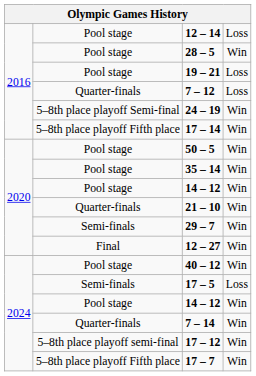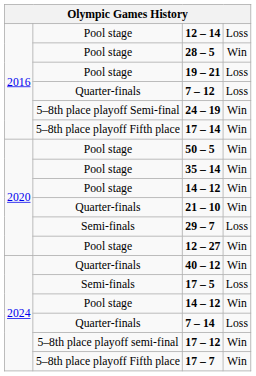 <table class="wikitable" style="text-align: center;font-size:95%;">
 <tr>
 <th colspan=4>Olympic Games History</th>
 </tr>
 <tr>
 <td rowspan=6><a href='#'>2016</a></td>
 <td>Pool stage</td>
 <td align="left"> <strong>12 – 14</strong> </td>
 <td>Loss</td>
 </tr>
 <tr>
 <td>Pool stage</td>
 <td align="left"> <strong>28 – 5</strong> </td>
 <td>Win</td>
 </tr>
 <tr>
 <td>Pool stage</td>
 <td align="left"> <strong>19 – 21</strong> </td>
 <td>Loss</td>
 </tr>
 <tr>
 <td>Quarter-finals</td>
 <td align="left"> <strong>7 – 12</strong> </td>
 <td>Loss</td>
 </tr>
 <tr>
 <td>5–8th place playoff Semi-final</td>
 <td align="left"> <strong>24 – 19</strong> </td>
 <td>Win</td>
 </tr>
 <tr>
 <td>5–8th place playoff Fifth place</td>
 <td align="left"> <strong>17 – 14</strong> </td>
 <td>Win</td>
 </tr>
 <tr>
 <td rowspan=6><a href='#'>2020</a></td>
 <td>Pool stage</td>
 <td align="left"> <strong>50 – 5</strong> </td>
 <td>Win</td>
 </tr>
 <tr>
 <td>Pool stage</td>
 <td align="left"> <strong>35 – 14</strong> </td>
 <td>Win</td>
 </tr>
 <tr>
 <td>Pool stage</td>
 <td align="left"> <strong>14 – 12</strong> </td>
 <td>Win</td>
 </tr>
 <tr>
 <td>Quarter-finals</td>
 <td align="left"> <strong>21 – 10</strong> </td>
 <td>Win</td>
 </tr>
 <tr>
 <td>Semi-finals</td>
 <td align="left"> <strong>29 – 7</strong> </td>
-<td>Win</td>
+<td>Loss</td>
 </tr>
 <tr>
-<td>Final</td>
+<td>Pool stage</td>
 <td align="left"> <strong>12 – 27</strong> </td>
 <td>Win</td>
 </tr>
 <tr>
 <td rowspan="6"><a href='#'>2024</a></td>
-<td>Pool stage</td>
+<td>Quarter-finals</td>
 <td align="left"> <strong>40 – 12</strong> </td>
 <td>Win</td>
 </tr>
 <tr>
 <td>Semi-finals</td>
 <td align="left"> <strong>17 – 5</strong> </td>
 <td>Loss</td>
 </tr>
 <tr>
 <td>Pool stage</td>
 <td align="left"> <strong>14 – 12</strong> </td>
 <td>Win</td>
 </tr>
 <tr>
 <td>Quarter-finals</td>
 <td align="left"> <strong>7 – 14</strong> </td>
-<td>Win</td>
+<td>Loss</td>
 </tr>
 <tr>
 <td>5–8th place playoff semi-final</td>
 <td align="left"> <strong>17 – 12</strong> </td>
 <td>Win</td>
 </tr>
 <tr>
 <td>5–8th place playoff Fifth place</td>
 <td align="left"> <strong>17 – 7</strong> </td>
 <td>Win</td>
 </tr>
 </table>
